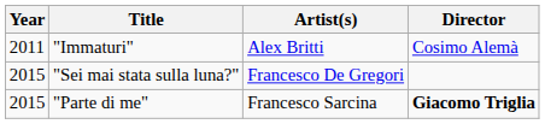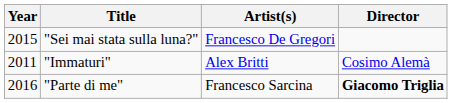 <table class="wikitable">
 <tr>
 <th>Year</th>
 <th>Title</th>
 <th>Artist(s)</th>
 <th>Director</th>
 </tr>
 <tr>
+<td>2015</td>
+<td>"Sei mai stata sulla luna?"</td>
+<td><a href='#'>Francesco De Gregori</a></td>
+<td></td>
+</tr>
+<tr>
 <td>2011</td>
 <td>"Immaturi"</td>
 <td><a href='#'>Alex Britti</a></td>
 <td><a href='#'>Cosimo Alemà</a></td>
 </tr>
 <tr>
-<td>2015</td>
-<td>"Sei mai stata sulla luna?"</td>
-<td><a href='#'>Francesco De Gregori</a></td>
-<td></td>
-</tr>
-<tr>
-<td>2015</td>
+<td>2016</td>
 <td>"Parte di me"</td>
 <td>Francesco Sarcina</td>
 <td><strong>Giacomo Triglia</strong></td>
 </tr>
 </table>
